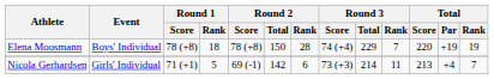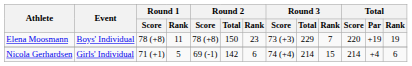 <table class="wikitable" style="font-size:90%">
 <tr>
 <th rowspan="2">Athlete</th>
 <th rowspan="2">Event</th>
 <th colspan="2">Round 1</th>
 <th colspan="3">Round 2</th>
 <th colspan="3">Round 3</th>
 <th colspan="3">Total</th>
 </tr>
 <tr style="font-size:95%">
 <th>Score</th>
 <th>Rank</th>
 <th>Score</th>
 <th>Total</th>
 <th>Rank</th>
 <th>Score</th>
 <th>Total</th>
 <th>Rank</th>
 <th>Score</th>
 <th>Par</th>
 <th>Rank</th>
 </tr>
 <tr align=center>
 <td align=left><a href='#'>Elena Moosmann</a></td>
 <td align=left><a href='#'>Boys' Individual</a></td>
 <td>78 (+8)</td>
-<td>18</td>
+<td>11</td>
 <td>78 (+8)</td>
 <td>150</td>
-<td>28</td>
-<td>74 (+4)</td>
+<td>23</td>
+<td>73 (+3)</td>
 <td>229</td>
 <td>7</td>
 <td>220</td>
 <td>+19</td>
 <td>19</td>
 </tr>
 <tr>
 </tr>
 <tr align=center>
 <td align=left><a href='#'>Nicola Gerhardsen</a></td>
 <td align=left><a href='#'>Girls' Individual</a></td>
 <td>71 (+1)</td>
 <td>5</td>
 <td>69 (-1)</td>
 <td>142</td>
 <td>6</td>
-<td>73 (+3)</td>
+<td>74 (+4)</td>
 <td>214</td>
-<td>11</td>
-<td>213</td>
+<td>15</td>
+<td>214</td>
 <td>+4</td>
-<td>7</td>
+<td>6</td>
 </tr>
 </table>
